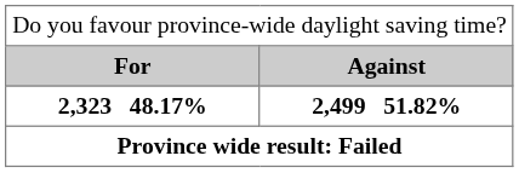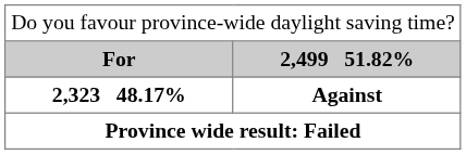 <table border="1" cellpadding="4" cellspacing="0" style="border-collapse: collapse">
 <tr>
 <td colspan=4>Do you favour province-wide daylight saving time?</td>
 </tr>
 <tr bgcolor="CCCCCC">
 <td align="center"><strong>For</strong></td>
-<td align="center"><strong>Against</strong></td>
+<td align="center"><strong>2,499   51.82%</strong></td>
 </tr>
 <tr>
 <td align="center"><strong>2,323   48.17%</strong></td>
-<td align="center"><strong>2,499   51.82%</strong></td>
+<td align="center"><strong>Against</strong></td>
 </tr>
 <tr>
 <td align="center" colspan=2><strong>Province wide result: Failed</strong></td>
 </tr>
 </table>
